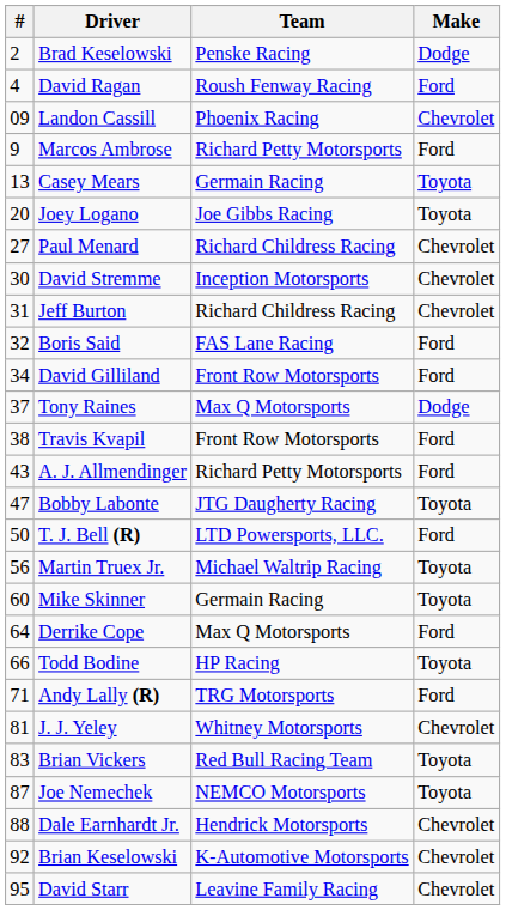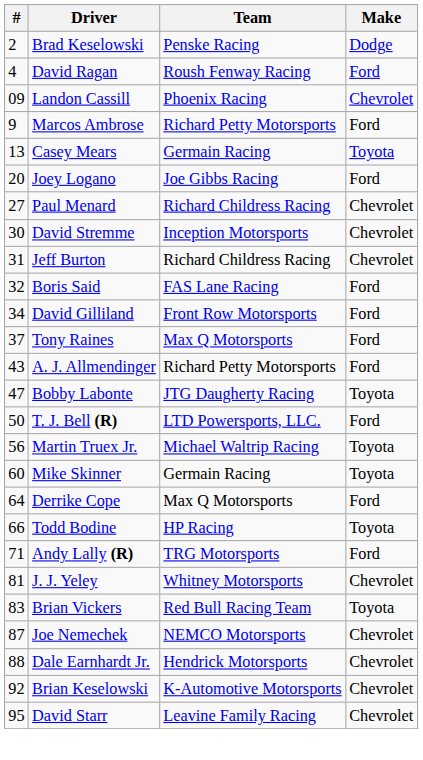 <table class="wikitable" style="font-size:95%">
 <tr>
 <th>#</th>
 <th>Driver</th>
 <th>Team</th>
 <th>Make</th>
 </tr>
 <tr>
 <td>2</td>
 <td><a href='#'>Brad Keselowski</a></td>
 <td><a href='#'>Penske Racing</a></td>
 <td><a href='#'>Dodge</a></td>
 </tr>
 <tr>
 <td>4</td>
 <td><a href='#'>David Ragan</a></td>
 <td><a href='#'>Roush Fenway Racing</a></td>
 <td><a href='#'>Ford</a></td>
 </tr>
 <tr>
 <td>09</td>
 <td><a href='#'>Landon Cassill</a></td>
 <td><a href='#'>Phoenix Racing</a></td>
 <td><a href='#'>Chevrolet</a></td>
 </tr>
 <tr>
 <td>9</td>
 <td><a href='#'>Marcos Ambrose</a></td>
 <td><a href='#'>Richard Petty Motorsports</a></td>
 <td>Ford</td>
 </tr>
 <tr>
 <td>13</td>
 <td><a href='#'>Casey Mears</a></td>
 <td><a href='#'>Germain Racing</a></td>
 <td><a href='#'>Toyota</a></td>
 </tr>
 <tr>
 <td>20</td>
 <td><a href='#'>Joey Logano</a></td>
 <td><a href='#'>Joe Gibbs Racing</a></td>
-<td>Toyota</td>
+<td>Ford</td>
 </tr>
 <tr>
 <td>27</td>
 <td><a href='#'>Paul Menard</a></td>
 <td><a href='#'>Richard Childress Racing</a></td>
 <td>Chevrolet</td>
 </tr>
 <tr>
 <td>30</td>
 <td><a href='#'>David Stremme</a></td>
 <td><a href='#'>Inception Motorsports</a></td>
 <td>Chevrolet</td>
 </tr>
 <tr>
 <td>31</td>
 <td><a href='#'>Jeff Burton</a></td>
 <td>Richard Childress Racing</td>
 <td>Chevrolet</td>
 </tr>
 <tr>
 <td>32</td>
 <td><a href='#'>Boris Said</a></td>
 <td><a href='#'>FAS Lane Racing</a></td>
 <td>Ford</td>
 </tr>
 <tr>
 <td>34</td>
 <td><a href='#'>David Gilliland</a></td>
 <td><a href='#'>Front Row Motorsports</a></td>
 <td>Ford</td>
 </tr>
 <tr>
 <td>37</td>
 <td><a href='#'>Tony Raines</a></td>
 <td><a href='#'>Max Q Motorsports</a></td>
-<td><a href='#'>Dodge</a></td>
-</tr>
-<tr>
-<td>38</td>
-<td><a href='#'>Travis Kvapil</a></td>
-<td>Front Row Motorsports</td>
 <td>Ford</td>
 </tr>
 <tr>
 <td>43</td>
 <td><a href='#'>A. J. Allmendinger</a></td>
 <td>Richard Petty Motorsports</td>
 <td>Ford</td>
 </tr>
 <tr>
 <td>47</td>
 <td><a href='#'>Bobby Labonte</a></td>
 <td><a href='#'>JTG Daugherty Racing</a></td>
 <td>Toyota</td>
 </tr>
 <tr>
 <td>50</td>
 <td><a href='#'>T. J. Bell</a> <strong>(R)</strong></td>
 <td><a href='#'>LTD Powersports, LLC.</a></td>
 <td>Ford</td>
 </tr>
 <tr>
 <td>56</td>
 <td><a href='#'>Martin Truex Jr.</a></td>
 <td><a href='#'>Michael Waltrip Racing</a></td>
 <td>Toyota</td>
 </tr>
 <tr>
 <td>60</td>
 <td><a href='#'>Mike Skinner</a></td>
 <td>Germain Racing</td>
 <td>Toyota</td>
 </tr>
 <tr>
 <td>64</td>
 <td><a href='#'>Derrike Cope</a></td>
 <td>Max Q Motorsports</td>
 <td>Ford</td>
 </tr>
 <tr>
 <td>66</td>
 <td><a href='#'>Todd Bodine</a></td>
 <td><a href='#'>HP Racing</a></td>
 <td>Toyota</td>
 </tr>
 <tr>
 <td>71</td>
 <td><a href='#'>Andy Lally</a> <strong>(R)</strong></td>
 <td><a href='#'>TRG Motorsports</a></td>
 <td>Ford</td>
 </tr>
 <tr>
 <td>81</td>
 <td><a href='#'>J. J. Yeley</a></td>
 <td><a href='#'>Whitney Motorsports</a></td>
 <td>Chevrolet</td>
 </tr>
 <tr>
 <td>83</td>
 <td><a href='#'>Brian Vickers</a></td>
 <td><a href='#'>Red Bull Racing Team</a></td>
 <td>Toyota</td>
 </tr>
 <tr>
 <td>87</td>
 <td><a href='#'>Joe Nemechek</a></td>
 <td><a href='#'>NEMCO Motorsports</a></td>
-<td>Toyota</td>
+<td>Chevrolet</td>
 </tr>
 <tr>
 <td>88</td>
 <td><a href='#'>Dale Earnhardt Jr.</a></td>
 <td><a href='#'>Hendrick Motorsports</a></td>
 <td>Chevrolet</td>
 </tr>
 <tr>
 <td>92</td>
 <td><a href='#'>Brian Keselowski</a></td>
 <td><a href='#'>K-Automotive Motorsports</a></td>
 <td>Chevrolet</td>
 </tr>
 <tr>
 <td>95</td>
 <td><a href='#'>David Starr</a></td>
 <td><a href='#'>Leavine Family Racing</a></td>
 <td>Chevrolet</td>
 </tr>
 <tr>
 </tr>
 </table>
